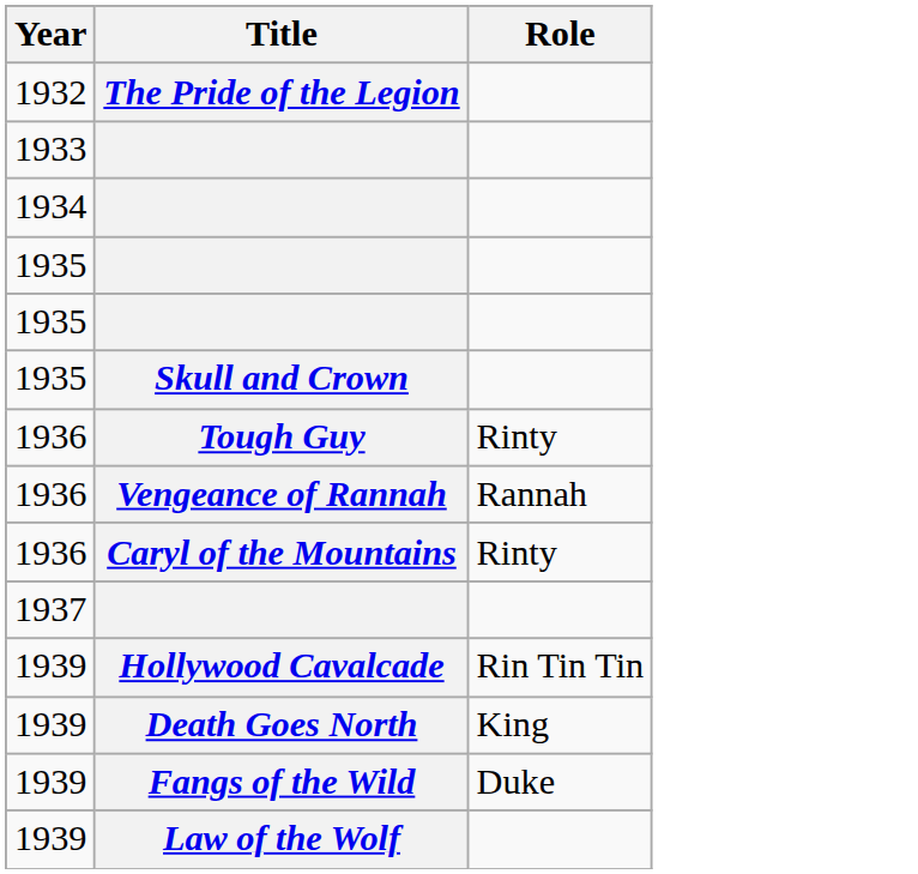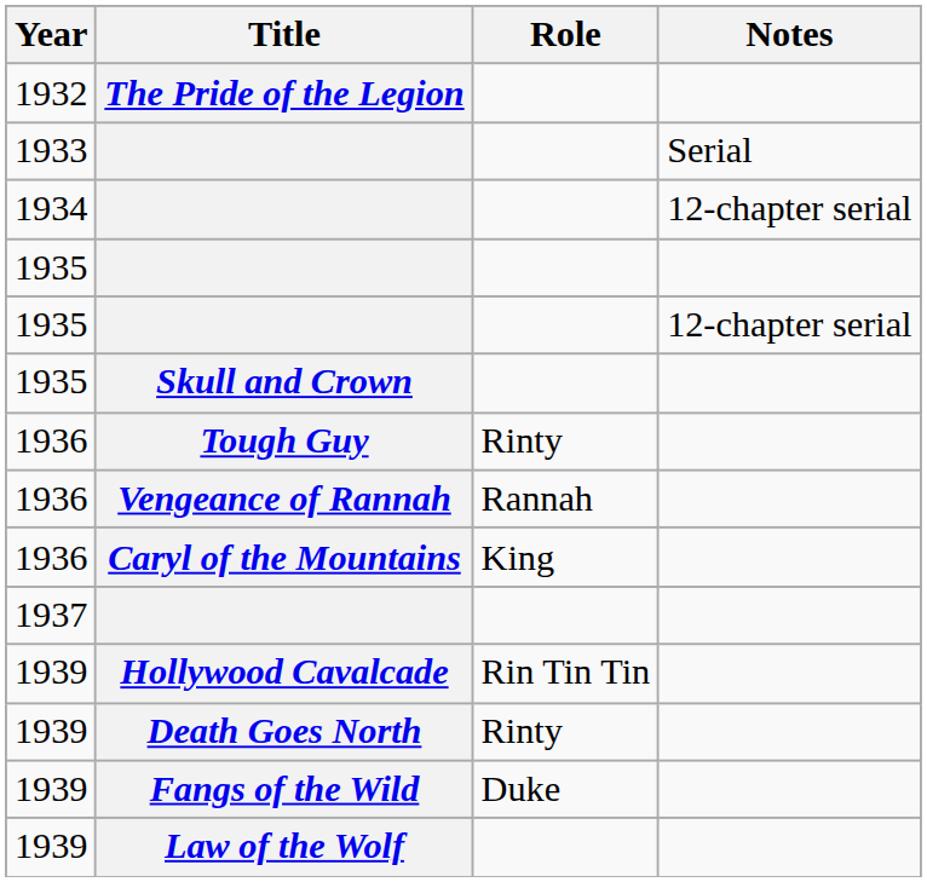 <table class="wikitable plainrowheaders sortable">
 <tr>
 <th scope=col>Year</th>
 <th scope=col>Title</th>
 <th scope=col>Role</th>
+<th scope=col class="unsortable">Notes</th>
 </tr>
 <tr>
 <td>1932</td>
 <th scope=row><em><a href='#'>The Pride of the Legion</a></em></th>
+<td></td>
 <td></td>
 </tr>
 <tr>
 <td>1933</td>
 <th scope=row><em></em></th>
 <td></td>
+<td>Serial</td>
 </tr>
 <tr>
 <td>1934</td>
 <th scope=row><em></em></th>
+<td></td>
+<td>12-chapter serial</td>
+</tr>
+<tr>
+<td>1935</td>
+<th scope=row><em></em></th>
+<td></td>
 <td></td>
 </tr>
 <tr>
 <td>1935</td>
 <th scope=row><em></em></th>
 <td></td>
-</tr>
-<tr>
-<td>1935</td>
-<th scope=row><em></em></th>
-<td></td>
+<td>12-chapter serial</td>
 </tr>
 <tr>
 <td>1935</td>
 <th scope=row><em><a href='#'>Skull and Crown</a></em></th>
+<td></td>
 <td></td>
 </tr>
 <tr>
 <td>1936</td>
 <th scope=row><em><a href='#'>Tough Guy</a></em></th>
 <td>Rinty</td>
+<td></td>
 </tr>
 <tr>
 <td>1936</td>
 <th scope=row><em><a href='#'>Vengeance of Rannah</a></em></th>
 <td>Rannah</td>
+<td></td>
 </tr>
 <tr>
 <td>1936</td>
 <th scope=row><em><a href='#'>Caryl of the Mountains</a></em></th>
-<td>Rinty</td>
+<td>King</td>
+<td></td>
 </tr>
 <tr>
 <td>1937</td>
 <th scope=row><em></em></th>
+<td></td>
 <td></td>
 </tr>
 <tr>
 <td>1939</td>
 <th scope=row><em><a href='#'>Hollywood Cavalcade</a></em></th>
 <td>Rin Tin Tin</td>
+<td></td>
 </tr>
 <tr>
 <td>1939</td>
 <th scope=row><em><a href='#'>Death Goes North</a></em></th>
-<td>King</td>
+<td>Rinty</td>
+<td></td>
 </tr>
 <tr>
 <td>1939</td>
 <th scope=row><em><a href='#'>Fangs of the Wild</a></em></th>
 <td>Duke</td>
+<td></td>
 </tr>
 <tr>
 <td>1939</td>
 <th scope=row><em><a href='#'>Law of the Wolf</a></em></th>
 <td></td>
+<td></td>
 </tr>
 </table>
